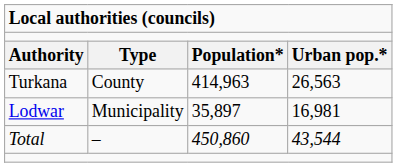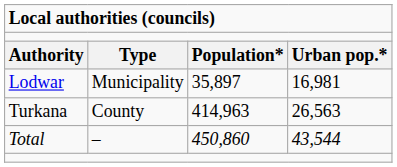 <table class="wikitable">
 <tr>
 <td colspan="4"><strong>Local authorities (councils)</strong></td>
 </tr>
 <tr>
 <td colspan="4"></td>
 </tr>
 <tr>
 <th>Authority</th>
 <th>Type</th>
 <th>Population*</th>
 <th>Urban pop.*</th>
 </tr>
 <tr>
+<td><a href='#'>Lodwar</a></td>
+<td>Municipality</td>
+<td>35,897</td>
+<td>16,981</td>
+</tr>
+<tr>
 <td>Turkana</td>
 <td>County</td>
 <td>414,963</td>
 <td>26,563</td>
-</tr>
-<tr>
-<td><a href='#'>Lodwar</a></td>
-<td>Municipality</td>
-<td>35,897</td>
-<td>16,981</td>
 </tr>
 <tr>
 <td><em>Total</em></td>
 <td>–</td>
 <td><em>450,860</em></td>
 <td><em>43,544</em></td>
 </tr>
 <tr>
 <td colspan="4"></td>
 </tr>
 </table>
